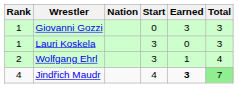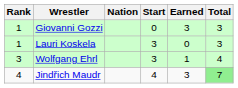 <table class="wikitable sortable" style="text-align:center;">
 <tr>
 <th>Rank</th>
 <th>Wrestler</th>
 <th>Nation</th>
 <th>Start</th>
 <th>Earned</th>
 <th>Total</th>
 </tr>
 <tr style="background:#cfc;">
 <td>1</td>
 <td align=left><a href='#'>Giovanni Gozzi</a></td>
 <td align=left></td>
 <td>0</td>
 <td>3</td>
 <td>3</td>
 </tr>
 <tr style="background:#cfc;">
 <td>1</td>
 <td align=left><a href='#'>Lauri Koskela</a></td>
 <td align=left></td>
 <td>3</td>
 <td>0</td>
 <td>3</td>
 </tr>
 <tr style="background:#cfc;">
-<td>2</td>
+<td>3</td>
 <td align=left><a href='#'>Wolfgang Ehrl</a></td>
 <td align=left></td>
 <td>3</td>
 <td>1</td>
 <td>4</td>
 </tr>
 <tr>
 <td>4</td>
 <td align=left><a href='#'>Jindřich Maudr</a></td>
 <td align=left></td>
 <td>4</td>
-<td><strong>3</strong></td>
+<td>3</td>
 <td style="background: lightgreen;">7</td>
 </tr>
 </table>
